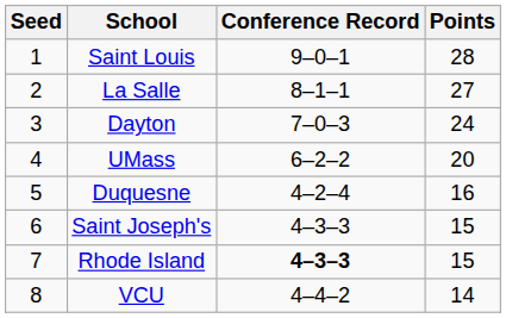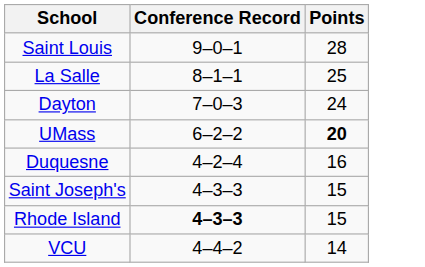 <table class="wikitable" style="text-align:center">
 <tr>
-<th>Seed</th>
 <th>School</th>
 <th>Conference Record</th>
 <th>Points</th>
 </tr>
 <tr>
-<td>1</td>
 <td><a href='#'>Saint Louis</a></td>
 <td>9–0–1</td>
 <td>28</td>
 </tr>
 <tr>
-<td>2</td>
 <td><a href='#'>La Salle</a></td>
 <td>8–1–1</td>
-<td>27</td>
+<td>25</td>
 </tr>
 <tr>
-<td>3</td>
 <td><a href='#'>Dayton</a></td>
 <td>7–0–3</td>
 <td>24</td>
 </tr>
 <tr>
-<td>4</td>
 <td><a href='#'>UMass</a></td>
 <td>6–2–2</td>
-<td>20</td>
+<td><strong>20</strong></td>
 </tr>
 <tr>
-<td>5</td>
 <td><a href='#'>Duquesne</a></td>
 <td>4–2–4</td>
 <td>16</td>
 </tr>
 <tr>
-<td>6</td>
 <td><a href='#'>Saint Joseph's</a></td>
 <td>4–3–3</td>
 <td>15</td>
 </tr>
 <tr>
-<td>7</td>
 <td><a href='#'>Rhode Island</a></td>
 <td><strong>4–3–3</strong></td>
 <td>15</td>
 </tr>
 <tr>
-<td>8</td>
 <td><a href='#'>VCU</a></td>
 <td>4–4–2</td>
 <td>14</td>
 </tr>
 </table>
